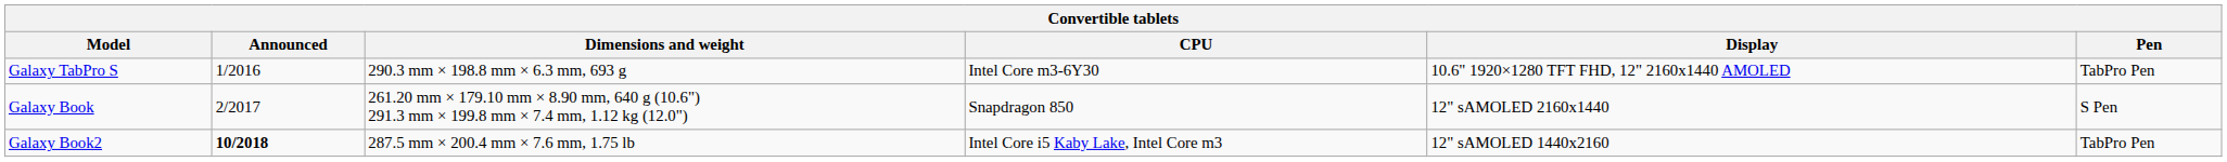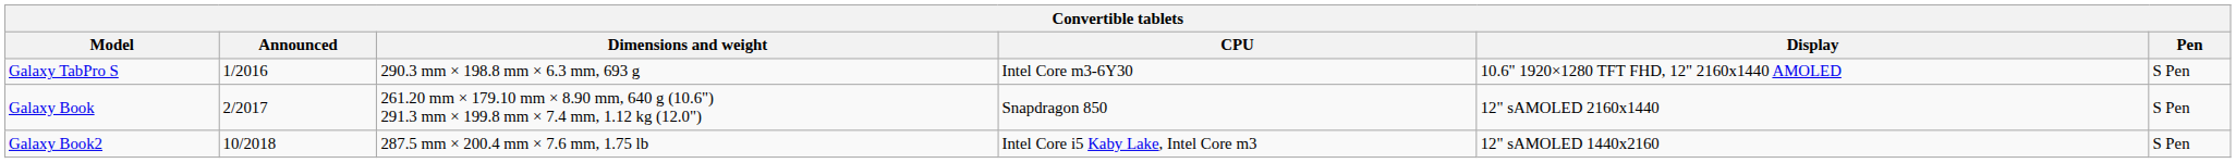 <table class="wikitable mw-collapsible" style="font-size: 90%; width: 100%;">
 <tr>
 <th colspan="6">Convertible tablets</th>
 </tr>
 <tr>
 <th>Model</th>
 <th>Announced</th>
 <th>Dimensions and weight</th>
 <th>CPU</th>
 <th>Display</th>
 <th>Pen</th>
 </tr>
 <tr>
 <td><a href='#'>Galaxy TabPro S</a></td>
 <td>1/2016</td>
 <td>290.3 mm × 198.8 mm × 6.3 mm, 693 g</td>
 <td>Intel Core m3-6Y30</td>
 <td>10.6" 1920×1280 TFT FHD, 12" 2160x1440 <a href='#'>AMOLED</a></td>
-<td>TabPro Pen</td>
+<td>S Pen</td>
 </tr>
 <tr>
 <td><a href='#'>Galaxy Book</a></td>
 <td>2/2017</td>
 <td>261.20 mm × 179.10 mm × 8.90 mm, 640 g (10.6")<br>291.3 mm × 199.8 mm × 7.4 mm, 1.12 kg (12.0")</td>
 <td>Snapdragon 850</td>
 <td>12" sAMOLED 2160x1440</td>
 <td>S Pen</td>
 </tr>
 <tr>
 <td><a href='#'>Galaxy Book2</a></td>
-<td><strong>10/2018</strong></td>
+<td>10/2018</td>
 <td>287.5 mm × 200.4 mm × 7.6 mm, 1.75 lb</td>
 <td>Intel Core i5 <a href='#'>Kaby Lake</a>, Intel Core m3</td>
 <td>12" sAMOLED 1440x2160</td>
-<td>TabPro Pen</td>
+<td>S Pen</td>
 </tr>
 </table>
